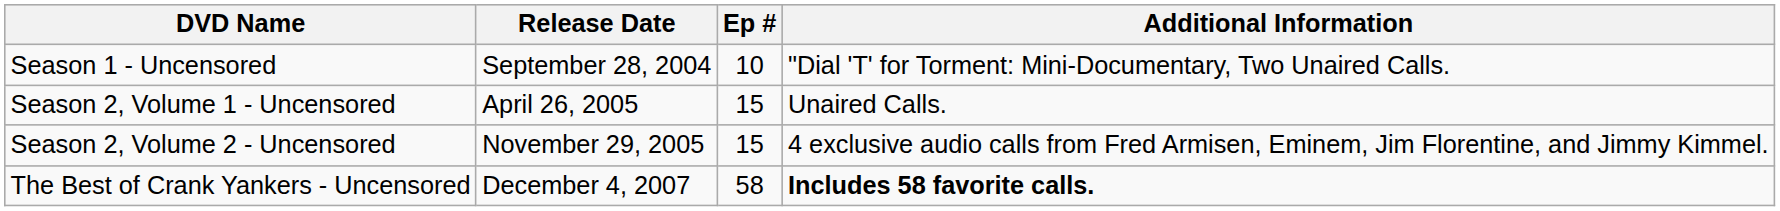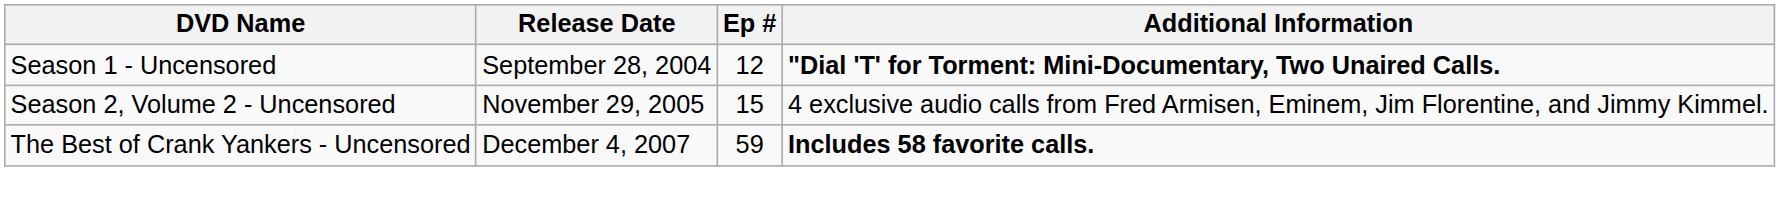 <table class="wikitable">
 <tr>
 <th>DVD Name</th>
 <th>Release Date</th>
 <th>Ep #</th>
 <th>Additional Information</th>
 </tr>
 <tr>
 <td>Season 1 - Uncensored</td>
 <td>September 28, 2004</td>
-<td style="text-align:center;">10</td>
-<td>"Dial 'T' for Torment: Mini-Documentary, Two Unaired Calls.</td>
-</tr>
-<tr>
-<td>Season 2, Volume 1 - Uncensored</td>
-<td>April 26, 2005</td>
-<td style="text-align:center;">15</td>
-<td>Unaired Calls.</td>
+<td style="text-align:center;">12</td>
+<td><strong>"Dial 'T' for Torment: Mini-Documentary, Two Unaired Calls.</strong></td>
 </tr>
 <tr>
 <td>Season 2, Volume 2 - Uncensored</td>
 <td>November 29, 2005</td>
 <td style="text-align:center;">15</td>
 <td>4 exclusive audio calls from Fred Armisen, Eminem, Jim Florentine, and Jimmy Kimmel.</td>
 </tr>
 <tr>
 <td>The Best of Crank Yankers - Uncensored</td>
 <td>December 4, 2007</td>
-<td style="text-align:center;">58</td>
+<td style="text-align:center;">59</td>
 <td><strong>Includes 58 favorite calls.</strong></td>
 </tr>
 </table>
